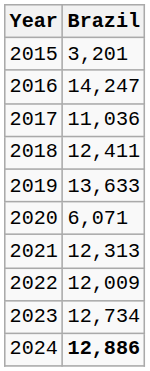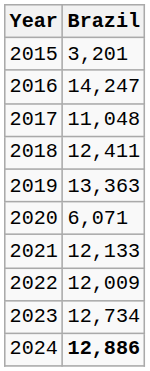 <table class="wikitable">
 <tr>
 <th>Year</th>
 <th>Brazil</th>
 </tr>
 <tr>
 <td>2015</td>
 <td>3,201</td>
 </tr>
 <tr>
 <td>2016</td>
 <td>14,247</td>
 </tr>
 <tr>
 <td>2017</td>
-<td>11,036</td>
+<td>11,048</td>
 </tr>
 <tr>
 <td>2018</td>
 <td>12,411</td>
 </tr>
 <tr>
 <td>2019</td>
-<td>13,633</td>
+<td>13,363</td>
 </tr>
 <tr>
 <td>2020</td>
 <td>6,071</td>
 </tr>
 <tr>
 <td>2021</td>
-<td>12,313</td>
+<td>12,133</td>
 </tr>
 <tr>
 <td>2022</td>
 <td>12,009</td>
 </tr>
 <tr>
 <td>2023</td>
 <td>12,734</td>
 </tr>
 <tr>
 <td>2024</td>
 <td><strong>12,886</strong></td>
 </tr>
 </table>
